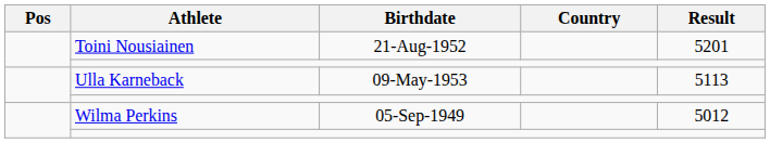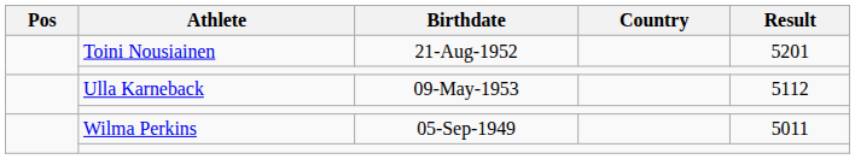 <table class="wikitable"  style="text-align:center; width:80%;">
 <tr>
 <th>Pos</th>
 <th>Athlete</th>
 <th>Birthdate</th>
 <th>Country</th>
 <th>Result</th>
 </tr>
 <tr>
 <td align=center rowspan=2></td>
 <td align=left><a href='#'>Toini Nousiainen</a></td>
 <td>21-Aug-1952</td>
 <td align=left></td>
 <td>5201</td>
 </tr>
 <tr>
 <td colspan=4></td>
 </tr>
 <tr>
 <td align=center rowspan=2></td>
 <td align=left><a href='#'>Ulla Karneback</a></td>
 <td>09-May-1953</td>
 <td align=left></td>
-<td>5113</td>
+<td>5112</td>
 </tr>
 <tr>
 <td colspan=4></td>
 </tr>
 <tr>
 <td align=center rowspan=2></td>
 <td align=left><a href='#'>Wilma Perkins</a></td>
 <td>05-Sep-1949</td>
 <td align=left></td>
-<td>5012</td>
+<td>5011</td>
 </tr>
 <tr>
 <td colspan=4></td>
 </tr>
 </table>
